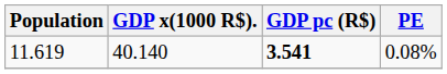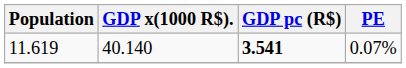 <table class="wikitable" border="1">
 <tr>
 <th>Population</th>
 <th><a href='#'>GDP</a> x(1000 R$).</th>
 <th><a href='#'>GDP pc</a> (R$)</th>
 <th><a href='#'>PE</a></th>
 </tr>
 <tr>
 <td>11.619</td>
 <td>40.140</td>
 <td><strong>3.541</strong></td>
-<td>0.08%</td>
+<td>0.07%</td>
 </tr>
 <tr>
 </tr>
 </table>
